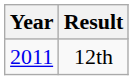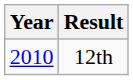 <table class="wikitable" style="text-align:center">
 <tr>
 <th>Year</th>
 <th>Result</th>
 </tr>
 <tr>
-<td><a href='#'>2011</a></td>
+<td><a href='#'>2010</a></td>
 <td>12th</td>
 </tr>
 </table>
